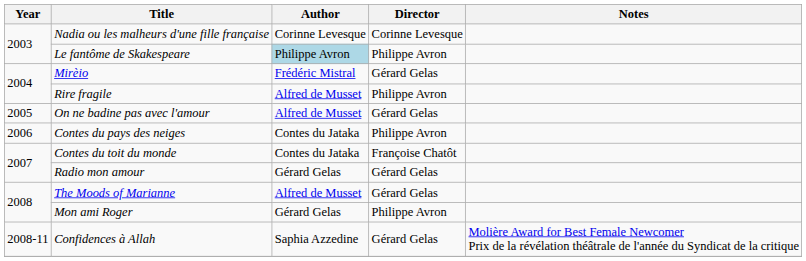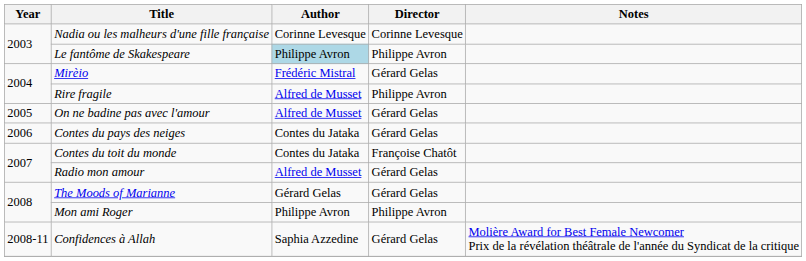 <table class="wikitable">
 <tr>
 <th>Year</th>
 <th>Title</th>
 <th>Author</th>
 <th>Director</th>
 <th>Notes</th>
 </tr>
 <tr>
 <td rowspan=2>2003</td>
 <td><em>Nadia ou les malheurs d'une fille française</em></td>
 <td>Corinne Levesque</td>
 <td>Corinne Levesque</td>
 <td></td>
 </tr>
 <tr>
 <td><em>Le fantôme de Skakespeare</em></td>
 <td style="background: lightblue;">Philippe Avron</td>
 <td>Philippe Avron</td>
 <td></td>
 </tr>
 <tr>
 <td rowspan=2>2004</td>
 <td><em><a href='#'>Mirèio</a></em></td>
 <td><a href='#'>Frédéric Mistral</a></td>
 <td>Gérard Gelas</td>
 <td></td>
 </tr>
 <tr>
 <td><em>Rire fragile</em></td>
 <td><a href='#'>Alfred de Musset</a></td>
 <td>Philippe Avron</td>
 <td></td>
 </tr>
 <tr>
 <td>2005</td>
 <td><em>On ne badine pas avec l'amour</em></td>
 <td><a href='#'>Alfred de Musset</a></td>
 <td>Gérard Gelas</td>
 <td></td>
 </tr>
 <tr>
 <td>2006</td>
 <td><em>Contes du pays des neiges</em></td>
 <td>Contes du Jataka</td>
-<td>Philippe Avron</td>
+<td>Gérard Gelas</td>
 <td></td>
 </tr>
 <tr>
 <td rowspan=2>2007</td>
 <td><em>Contes du toit du monde</em></td>
 <td>Contes du Jataka</td>
 <td>Françoise Chatôt</td>
 <td></td>
 </tr>
 <tr>
 <td><em>Radio mon amour</em></td>
-<td>Gérard Gelas</td>
+<td><a href='#'>Alfred de Musset</a></td>
 <td>Gérard Gelas</td>
 <td></td>
 </tr>
 <tr>
 <td rowspan=2>2008</td>
 <td><em><a href='#'>The Moods of Marianne</a></em></td>
-<td><a href='#'>Alfred de Musset</a></td>
+<td>Gérard Gelas</td>
 <td>Gérard Gelas</td>
 <td></td>
 </tr>
 <tr>
 <td><em>Mon ami Roger</em></td>
-<td>Gérard Gelas</td>
+<td>Philippe Avron</td>
 <td>Philippe Avron</td>
 <td></td>
 </tr>
 <tr>
 <td>2008-11</td>
 <td><em>Confidences à Allah</em></td>
 <td>Saphia Azzedine</td>
 <td>Gérard Gelas</td>
 <td><a href='#'>Molière Award for Best Female Newcomer</a><br>Prix de la révélation théâtrale de l'année du Syndicat de la critique</td>
 </tr>
 <tr>
 </tr>
 </table>
